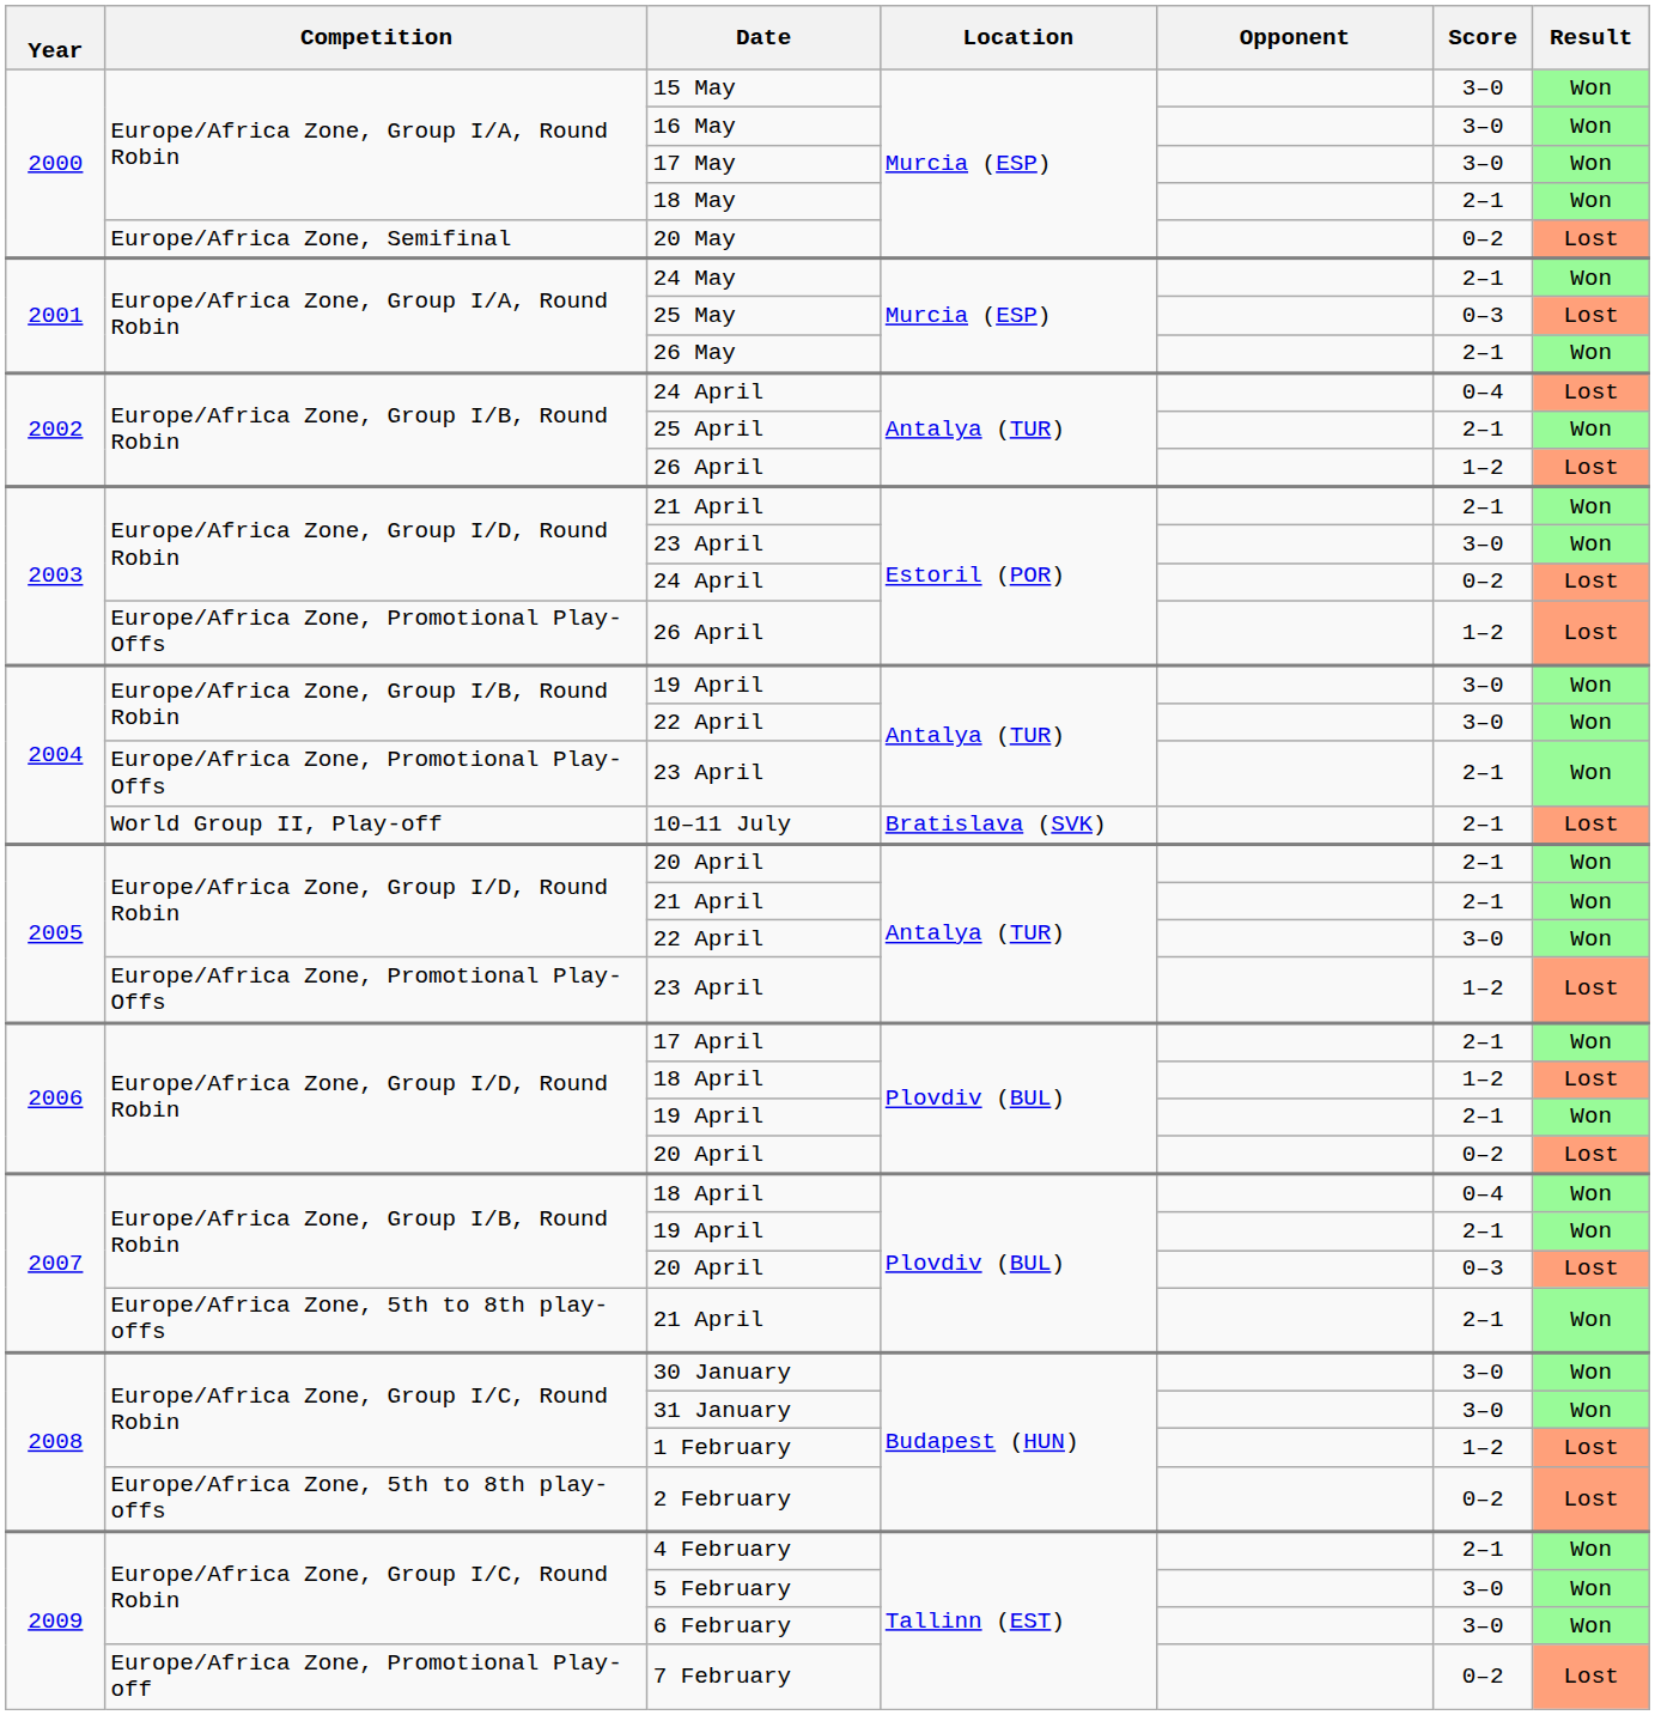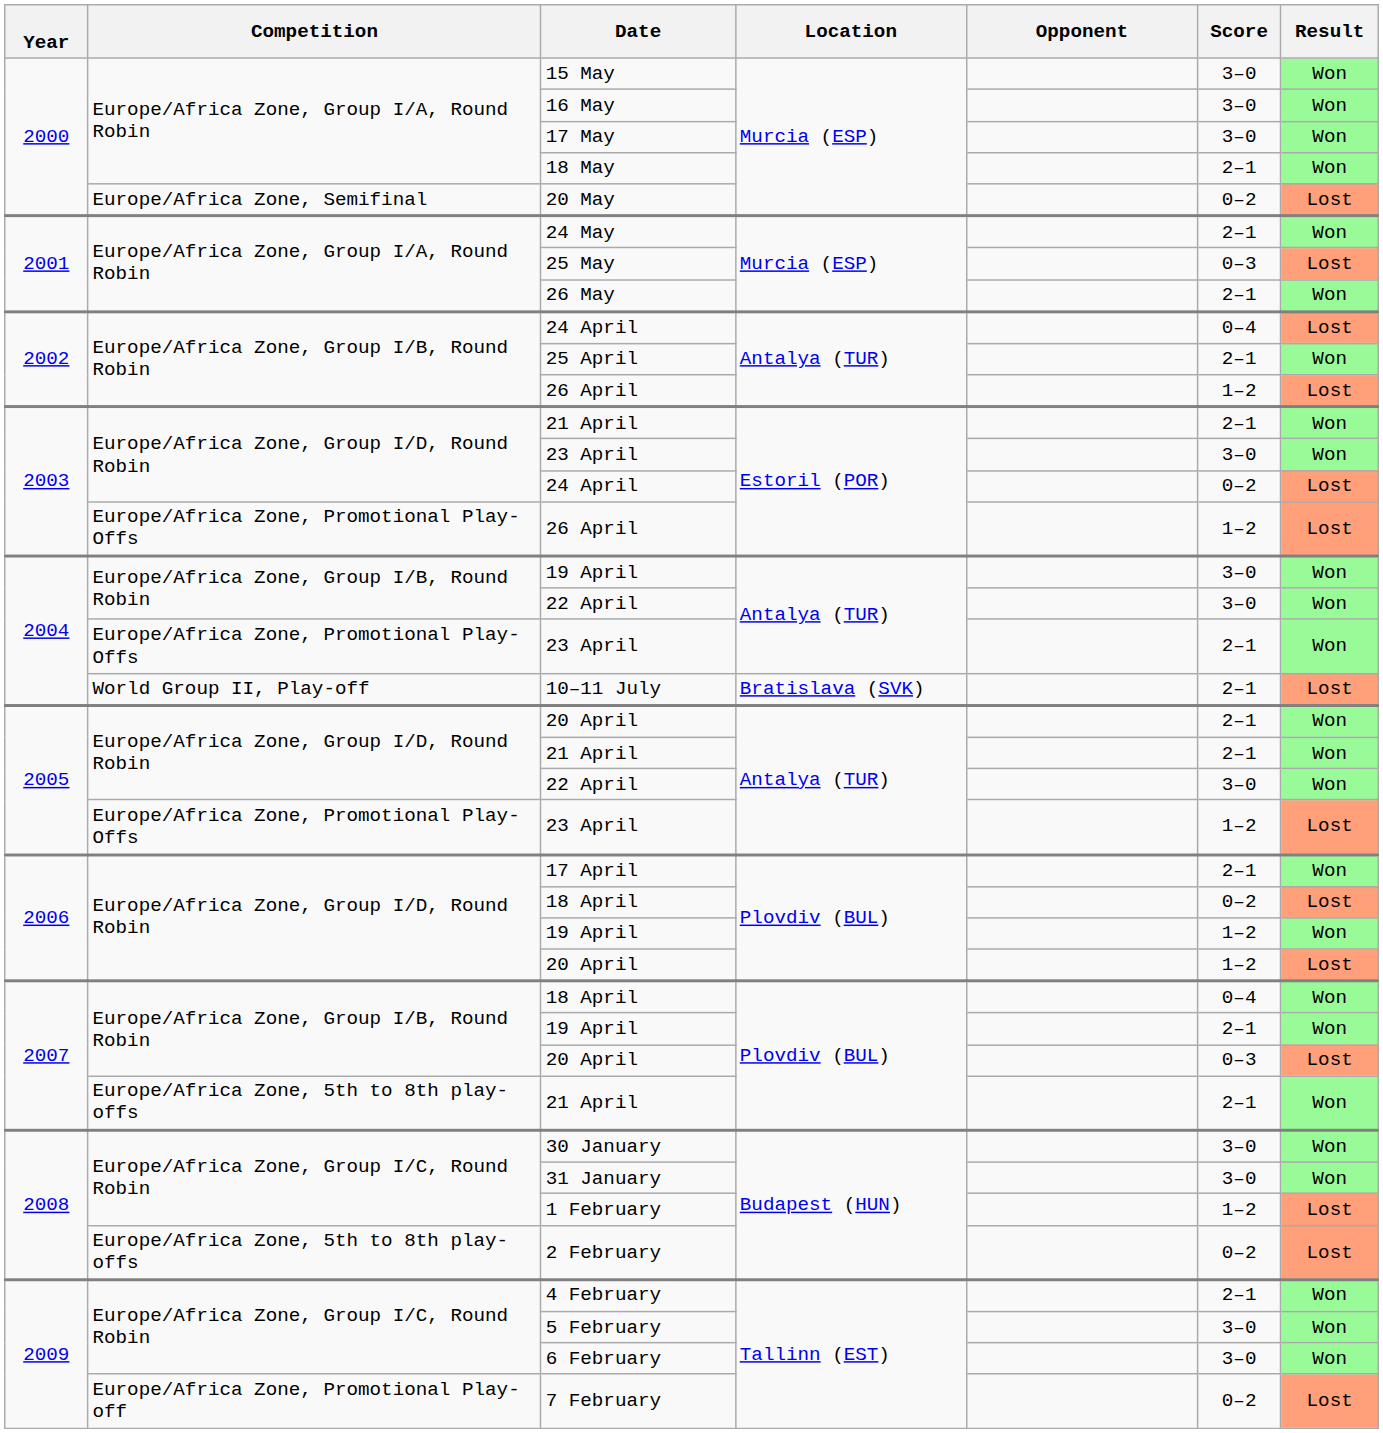 <table class="wikitable collapsible collapsed nowrap">
 <tr>
 <th style="width:50px"><br> Year</th>
 <th style="width:300px">Competition</th>
 <th style="width:125px">Date</th>
 <th style="width:150px">Location</th>
 <th style="width:150px">Opponent</th>
 <th style="width:50px">Score</th>
 <th style="width:60px">Result</th>
 </tr>
 <tr>
 <td align="center" rowspan="5"><a href='#'>2000</a></td>
 <td rowspan="4">Europe/Africa Zone, Group I/A, Round Robin</td>
 <td>15 May</td>
 <td rowspan="5"><a href='#'>Murcia</a> (<a href='#'>ESP</a>)</td>
 <td></td>
 <td align="center">3–0</td>
 <td align="center" bgcolor="#98FB98">Won</td>
 </tr>
 <tr>
 <td>16 May</td>
 <td></td>
 <td align="center">3–0</td>
 <td align="center" bgcolor="#98FB98">Won</td>
 </tr>
 <tr>
 <td>17 May</td>
 <td></td>
 <td align="center">3–0</td>
 <td align="center" bgcolor="#98FB98">Won</td>
 </tr>
 <tr>
 <td>18 May</td>
 <td></td>
 <td align="center">2–1</td>
 <td align="center" bgcolor="#98FB98">Won</td>
 </tr>
 <tr>
 <td>Europe/Africa Zone, Semifinal</td>
 <td>20 May</td>
 <td></td>
 <td align="center">0–2</td>
 <td align="center" bgcolor="#FFA07A">Lost</td>
 </tr>
 <tr style="border-top:2px solid gray;">
 <td align="center" rowspan="3"><a href='#'>2001</a></td>
 <td rowspan="3">Europe/Africa Zone, Group I/A, Round Robin</td>
 <td>24 May</td>
 <td rowspan="3"><a href='#'>Murcia</a> (<a href='#'>ESP</a>)</td>
 <td></td>
 <td align="center">2–1</td>
 <td align="center" bgcolor="#98FB98">Won</td>
 </tr>
 <tr>
 <td>25 May</td>
 <td></td>
 <td align="center">0–3</td>
 <td align="center" bgcolor="#FFA07A">Lost</td>
 </tr>
 <tr>
 <td>26 May</td>
 <td></td>
 <td align="center">2–1</td>
 <td align="center" bgcolor="#98FB98">Won</td>
 </tr>
 <tr style="border-top:2px solid gray;">
 <td align="center" rowspan="3"><a href='#'>2002</a></td>
 <td rowspan="3">Europe/Africa Zone, Group I/B, Round Robin</td>
 <td>24 April</td>
 <td rowspan="3"><a href='#'>Antalya</a> (<a href='#'>TUR</a>)</td>
 <td></td>
 <td align="center">0–4</td>
 <td align="center" bgcolor="#FFA07A">Lost</td>
 </tr>
 <tr>
 <td>25 April</td>
 <td></td>
 <td align="center">2–1</td>
 <td align="center" bgcolor="#98FB98">Won</td>
 </tr>
 <tr>
 <td>26 April</td>
 <td></td>
 <td align="center">1–2</td>
 <td align="center" bgcolor="#FFA07A">Lost</td>
 </tr>
 <tr style="border-top:2px solid gray;">
 <td align="center" rowspan="4"><a href='#'>2003</a></td>
 <td rowspan="3">Europe/Africa Zone, Group I/D, Round Robin</td>
 <td>21 April</td>
 <td rowspan="4"><a href='#'>Estoril</a> (<a href='#'>POR</a>)</td>
 <td></td>
 <td align="center">2–1</td>
 <td align="center" bgcolor="#98FB98">Won</td>
 </tr>
 <tr>
 <td>23 April</td>
 <td></td>
 <td align="center">3–0</td>
 <td align="center" bgcolor="#98FB98">Won</td>
 </tr>
 <tr>
 <td>24 April</td>
 <td></td>
 <td align="center">0–2</td>
 <td align="center" bgcolor="#FFA07A">Lost</td>
 </tr>
 <tr>
 <td>Europe/Africa Zone, Promotional Play-Offs</td>
 <td>26 April</td>
 <td></td>
 <td align="center">1–2</td>
 <td align="center" bgcolor="#FFA07A">Lost</td>
 </tr>
 <tr style="border-top:2px solid gray;">
 <td align="center" rowspan="4"><a href='#'>2004</a></td>
 <td rowspan="2">Europe/Africa Zone, Group I/B, Round Robin</td>
 <td>19 April</td>
 <td rowspan="3"><a href='#'>Antalya</a> (<a href='#'>TUR</a>)</td>
 <td></td>
 <td align="center">3–0</td>
 <td align="center" bgcolor="#98FB98">Won</td>
 </tr>
 <tr>
 <td>22 April</td>
 <td></td>
 <td align="center">3–0</td>
 <td align="center" bgcolor="#98FB98">Won</td>
 </tr>
 <tr>
 <td>Europe/Africa Zone, Promotional Play-Offs</td>
 <td>23 April</td>
 <td></td>
 <td align="center">2–1</td>
 <td align="center" bgcolor="#98FB98">Won</td>
 </tr>
 <tr>
 <td>World Group II, Play-off</td>
 <td>10–11 July</td>
 <td><a href='#'>Bratislava</a> (<a href='#'>SVK</a>)</td>
 <td></td>
 <td align="center">2–1</td>
 <td align="center" bgcolor=#FFA07A>Lost</td>
 </tr>
 <tr style="border-top:2px solid gray;">
 <td align="center" rowspan="4"><a href='#'>2005</a></td>
 <td rowspan="3">Europe/Africa Zone, Group I/D, Round Robin</td>
 <td>20 April</td>
 <td rowspan="4"><a href='#'>Antalya</a> (<a href='#'>TUR</a>)</td>
 <td></td>
 <td align="center">2–1</td>
 <td align="center" bgcolor="#98FB98">Won</td>
 </tr>
 <tr>
 <td>21 April</td>
 <td></td>
 <td align="center">2–1</td>
 <td align="center" bgcolor="#98FB98">Won</td>
 </tr>
 <tr>
 <td>22 April</td>
 <td></td>
 <td align="center">3–0</td>
 <td align="center" bgcolor="#98FB98">Won</td>
 </tr>
 <tr>
 <td>Europe/Africa Zone, Promotional Play-Offs</td>
 <td>23 April</td>
 <td></td>
 <td align="center">1–2</td>
 <td align="center" bgcolor="#FFA07A">Lost</td>
 </tr>
 <tr style="border-top:2px solid gray;">
 <td align="center" rowspan="4"><a href='#'>2006</a></td>
 <td rowspan="4">Europe/Africa Zone, Group I/D, Round Robin</td>
 <td>17 April</td>
 <td rowspan="4"><a href='#'>Plovdiv</a> (<a href='#'>BUL</a>)</td>
 <td></td>
 <td align="center">2–1</td>
 <td align="center" bgcolor="#98FB98">Won</td>
 </tr>
 <tr>
 <td>18 April</td>
 <td></td>
-<td align="center">1–2</td>
+<td align="center">0–2</td>
 <td align="center" bgcolor="#FFA07A">Lost</td>
 </tr>
 <tr>
 <td>19 April</td>
 <td></td>
-<td align="center">2–1</td>
+<td align="center">1–2</td>
 <td align="center" bgcolor="#98FB98">Won</td>
 </tr>
 <tr>
 <td>20 April</td>
 <td></td>
-<td align="center">0–2</td>
+<td align="center">1–2</td>
 <td align="center" bgcolor="#FFA07A">Lost</td>
 </tr>
 <tr style="border-top:2px solid gray;">
 <td align="center" rowspan="4"><a href='#'>2007</a></td>
 <td rowspan="3">Europe/Africa Zone, Group I/B, Round Robin</td>
 <td>18 April</td>
 <td rowspan="4"><a href='#'>Plovdiv</a> (<a href='#'>BUL</a>)</td>
 <td></td>
 <td align="center">0–4</td>
 <td align="center" bgcolor="#98FB98">Won</td>
 </tr>
 <tr>
 <td>19 April</td>
 <td></td>
 <td align="center">2–1</td>
 <td align="center" bgcolor="#98FB98">Won</td>
 </tr>
 <tr>
 <td>20 April</td>
 <td></td>
 <td align="center">0–3</td>
 <td align="center" bgcolor="#FFA07A">Lost</td>
 </tr>
 <tr>
 <td>Europe/Africa Zone, 5th to 8th play-offs</td>
 <td>21 April</td>
 <td></td>
 <td align="center">2–1</td>
 <td align="center" bgcolor="#98FB98">Won</td>
 </tr>
 <tr style="border-top:2px solid gray;">
 <td align="center" rowspan="4"><a href='#'>2008</a></td>
 <td rowspan="3">Europe/Africa Zone, Group I/C, Round Robin</td>
 <td>30 January</td>
 <td rowspan="4"><a href='#'>Budapest</a> (<a href='#'>HUN</a>)</td>
 <td></td>
 <td align="center">3–0</td>
 <td align="center" bgcolor="#98FB98">Won</td>
 </tr>
 <tr>
 <td>31 January</td>
 <td></td>
 <td align="center">3–0</td>
 <td align="center" bgcolor="#98FB98">Won</td>
 </tr>
 <tr>
 <td>1 February</td>
 <td></td>
 <td align="center">1–2</td>
 <td align="center" bgcolor=#FFA07A>Lost</td>
 </tr>
 <tr>
 <td>Europe/Africa Zone, 5th to 8th play-offs</td>
 <td>2 February</td>
 <td></td>
 <td align="center">0–2</td>
 <td align="center" bgcolor="#FFA07A">Lost</td>
 </tr>
 <tr style="border-top:2px solid gray;">
 <td align="center" rowspan="4"><a href='#'>2009</a></td>
 <td rowspan="3">Europe/Africa Zone, Group I/C, Round Robin</td>
 <td>4 February</td>
 <td rowspan="4"><a href='#'>Tallinn</a> (<a href='#'>EST</a>)</td>
 <td></td>
 <td align="center">2–1</td>
 <td align="center" bgcolor="#98FB98">Won</td>
 </tr>
 <tr>
 <td>5 February</td>
 <td></td>
 <td align="center">3–0</td>
 <td align="center" bgcolor="#98FB98">Won</td>
 </tr>
 <tr>
 <td>6 February</td>
 <td></td>
 <td align="center">3–0</td>
 <td align="center" bgcolor="#98FB98">Won</td>
 </tr>
 <tr>
 <td>Europe/Africa Zone, Promotional Play-off</td>
 <td>7 February</td>
 <td></td>
 <td align="center">0–2</td>
 <td align="center" bgcolor="#FFA07A">Lost</td>
 </tr>
 </table>
